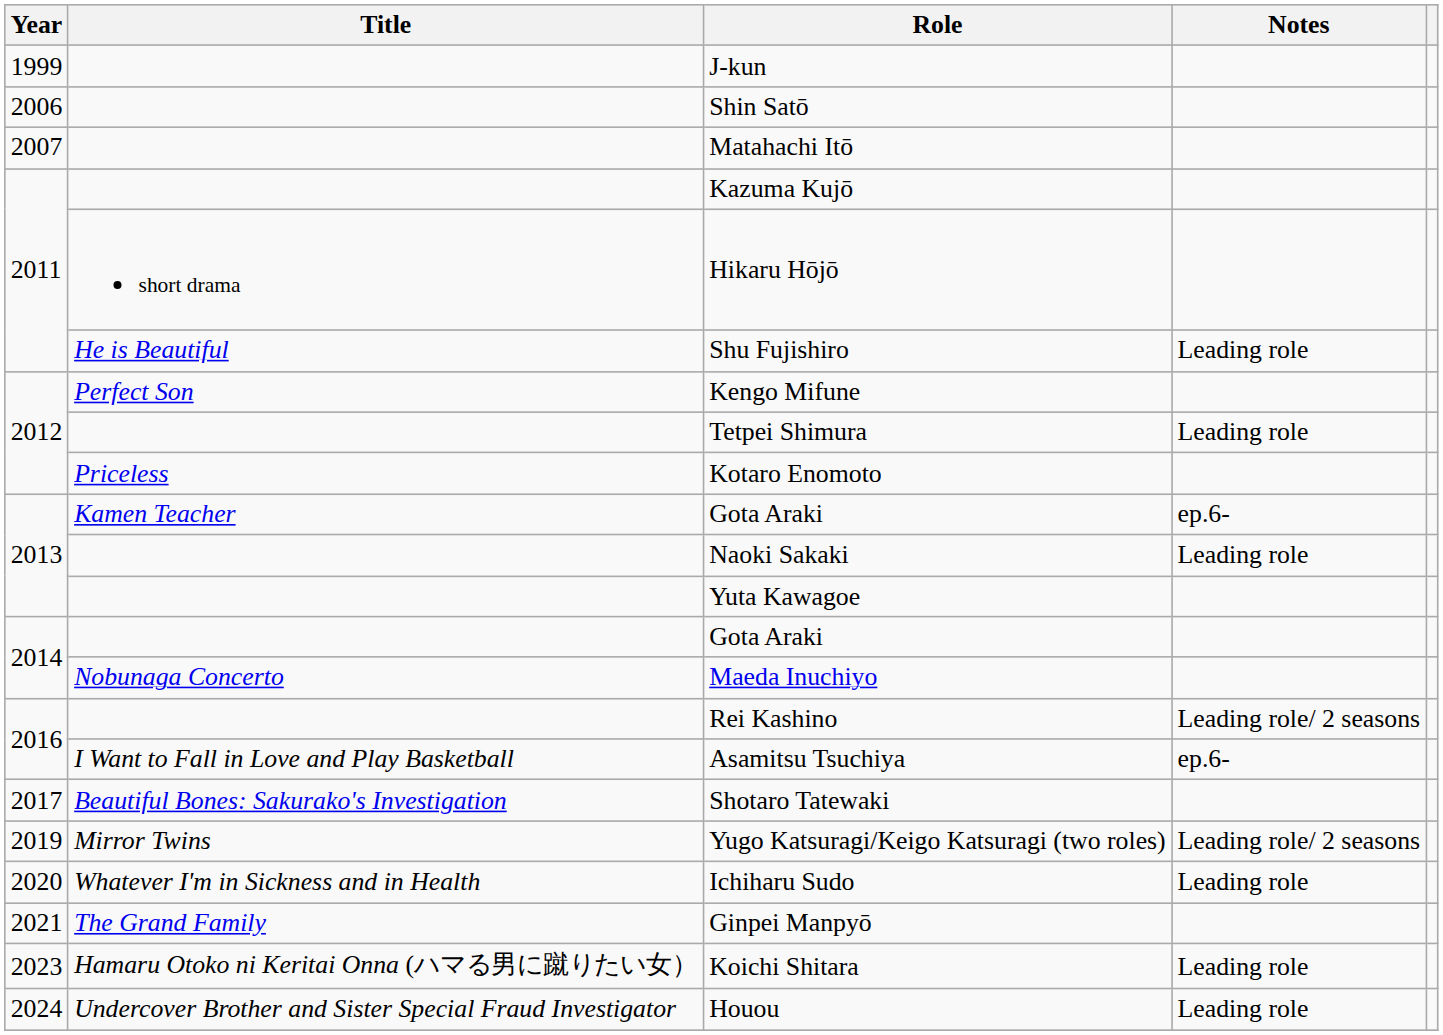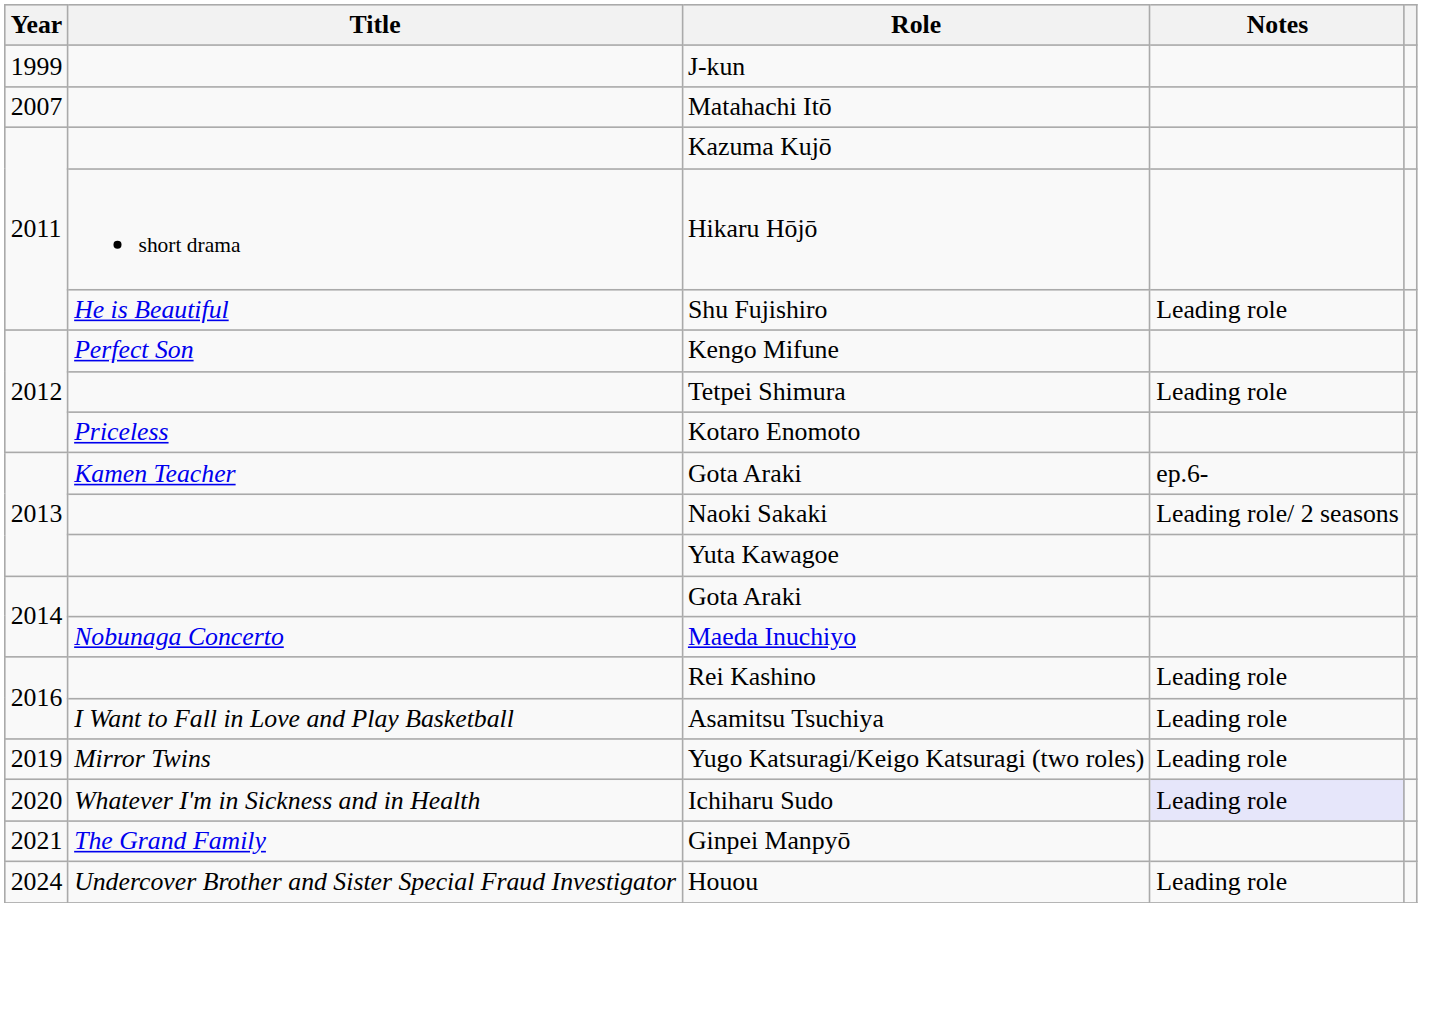 <table class="wikitable plainrowheaders sortable">
 <tr>
 <th>Year</th>
 <th>Title</th>
 <th>Role</th>
 <th class="unsortable">Notes</th>
 <th class="unsortable"></th>
 </tr>
 <tr>
 <td>1999</td>
 <td></td>
 <td>J-kun</td>
-<td></td>
-<td></td>
-</tr>
-<tr>
-<td>2006</td>
-<td></td>
-<td>Shin Satō</td>
 <td></td>
 <td></td>
 </tr>
 <tr>
 <td>2007</td>
 <td></td>
 <td>Matahachi Itō</td>
 <td></td>
 <td></td>
 </tr>
 <tr>
 <td rowspan="3">2011</td>
 <td></td>
 <td>Kazuma Kujō</td>
 <td></td>
 <td></td>
 </tr>
 <tr>
 <td><br><ul><li><small> short drama</small></li></ul></td>
 <td>Hikaru Hōjō</td>
 <td></td>
 <td></td>
 </tr>
 <tr>
 <td><em><a href='#'>He is Beautiful</a></em></td>
 <td>Shu Fujishiro</td>
 <td>Leading role</td>
 <td></td>
 </tr>
 <tr>
 <td rowspan="3">2012</td>
 <td><em><a href='#'>Perfect Son</a></em></td>
 <td>Kengo Mifune</td>
 <td></td>
 <td></td>
 </tr>
 <tr>
 <td></td>
 <td>Tetpei Shimura</td>
 <td>Leading role</td>
 <td></td>
 </tr>
 <tr>
 <td><em><a href='#'>Priceless</a></em></td>
 <td>Kotaro Enomoto</td>
 <td></td>
 <td></td>
 </tr>
 <tr>
 <td rowspan="3">2013</td>
 <td><em><a href='#'>Kamen Teacher</a></em></td>
 <td>Gota Araki</td>
 <td>ep.6-</td>
 <td></td>
 </tr>
 <tr>
 <td></td>
 <td>Naoki Sakaki</td>
-<td>Leading role</td>
+<td>Leading role/ 2 seasons</td>
 <td></td>
 </tr>
 <tr>
 <td></td>
 <td>Yuta Kawagoe</td>
 <td></td>
 <td></td>
 </tr>
 <tr>
 <td rowspan="2">2014</td>
 <td></td>
 <td>Gota Araki</td>
 <td></td>
 <td></td>
 </tr>
 <tr>
 <td><em><a href='#'>Nobunaga Concerto</a></em></td>
 <td><a href='#'>Maeda Inuchiyo</a></td>
 <td></td>
 <td></td>
 </tr>
 <tr>
 <td rowspan="2">2016</td>
 <td></td>
 <td>Rei Kashino</td>
-<td>Leading role/ 2 seasons</td>
+<td>Leading role</td>
 <td></td>
 </tr>
 <tr>
 <td><em>I Want to Fall in Love and Play Basketball</em></td>
 <td>Asamitsu Tsuchiya</td>
-<td>ep.6-</td>
-<td></td>
-</tr>
-<tr>
-<td>2017</td>
-<td><em><a href='#'>Beautiful Bones: Sakurako's Investigation</a></em></td>
-<td>Shotaro Tatewaki</td>
-<td></td>
+<td>Leading role</td>
 <td></td>
 </tr>
 <tr>
 <td>2019</td>
 <td><em>Mirror Twins</em></td>
 <td>Yugo Katsuragi/Keigo Katsuragi (two roles)</td>
-<td>Leading role/ 2 seasons</td>
+<td>Leading role</td>
 <td></td>
 </tr>
 <tr>
 <td>2020</td>
 <td><em>Whatever I'm in Sickness and in Health</em></td>
 <td>Ichiharu Sudo</td>
-<td>Leading role</td>
+<td style="background: lavender;">Leading role</td>
 <td></td>
 </tr>
 <tr>
 <td>2021</td>
 <td><em><a href='#'>The Grand Family</a></em></td>
 <td>Ginpei Manpyō</td>
 <td></td>
-<td></td>
-</tr>
-<tr>
-<td>2023</td>
-<td><em>Hamaru Otoko ni Keritai Onna</em> (ハマる男に蹴りたい女）</td>
-<td>Koichi Shitara</td>
-<td>Leading role</td>
 <td></td>
 </tr>
 <tr>
 <td>2024</td>
 <td><em>Undercover Brother and Sister Special Fraud Investigator</em></td>
 <td>Houou</td>
 <td>Leading role</td>
 <td></td>
 </tr>
 <tr>
 </tr>
 </table>
